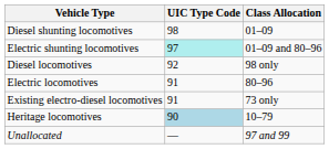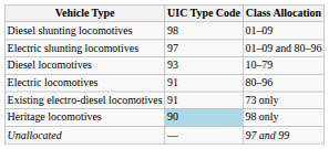 <table class="wikitable">
 <tr>
 <th>Vehicle Type</th>
 <th>UIC Type Code</th>
 <th>Class Allocation</th>
 </tr>
 <tr>
 <td>Diesel shunting locomotives</td>
 <td>98</td>
 <td>01–09</td>
 </tr>
 <tr>
 <td>Electric shunting locomotives</td>
-<td style="background: paleturquoise;">97</td>
+<td>97</td>
 <td>01–09 and 80–96</td>
 </tr>
 <tr>
 <td>Diesel locomotives</td>
-<td>92</td>
-<td>98 only</td>
+<td>93</td>
+<td>10–79</td>
 </tr>
 <tr>
 <td>Electric locomotives</td>
 <td>91</td>
 <td>80–96</td>
 </tr>
 <tr>
 <td>Existing electro-diesel locomotives</td>
 <td>91</td>
 <td>73 only</td>
 </tr>
 <tr>
 <td>Heritage locomotives</td>
 <td style="background: lightblue;">90</td>
-<td>10–79</td>
+<td>98 only</td>
 </tr>
 <tr>
 <td><em>Unallocated</em></td>
 <td>—</td>
 <td><em>97 and 99</em></td>
 </tr>
 </table>
